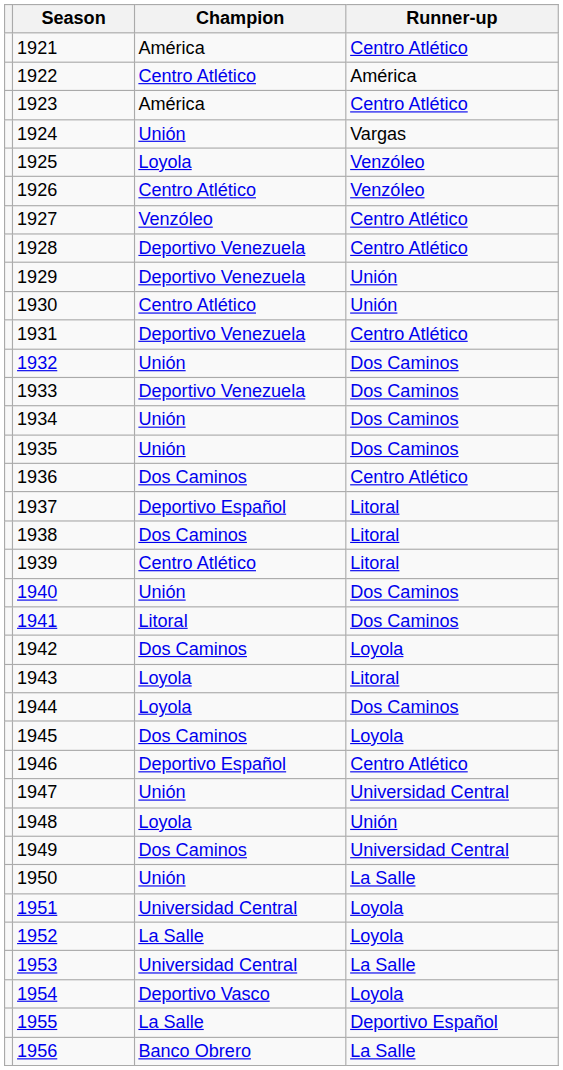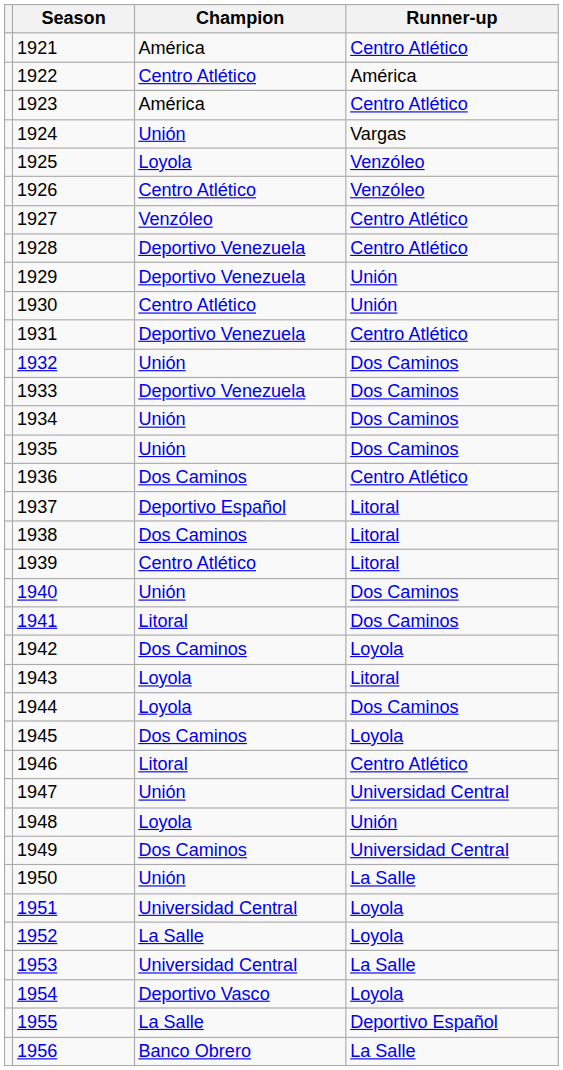 <table class="wikitable sortable">
 <tr>
 <th width=></th>
 <th width=100px>Season</th>
 <th width=180px>Champion</th>
 <th width=180px>Runner-up</th>
 </tr>
 <tr>
 <td></td>
 <td>1921</td>
 <td>América </td>
 <td><a href='#'>Centro Atlético</a></td>
 </tr>
 <tr>
 <td></td>
 <td>1922</td>
 <td><a href='#'>Centro Atlético</a> </td>
 <td>América</td>
 </tr>
 <tr>
 <td></td>
 <td>1923</td>
 <td>América </td>
 <td><a href='#'>Centro Atlético</a></td>
 </tr>
 <tr>
 <td></td>
 <td>1924</td>
 <td><a href='#'>Unión</a> </td>
 <td>Vargas</td>
 </tr>
 <tr>
 <td></td>
 <td>1925</td>
 <td><a href='#'>Loyola</a> </td>
 <td><a href='#'>Venzóleo</a></td>
 </tr>
 <tr>
 <td></td>
 <td>1926</td>
 <td><a href='#'>Centro Atlético</a> </td>
 <td><a href='#'>Venzóleo</a></td>
 </tr>
 <tr>
 <td></td>
 <td>1927</td>
 <td><a href='#'>Venzóleo</a> </td>
 <td><a href='#'>Centro Atlético</a></td>
 </tr>
 <tr>
 <td></td>
 <td>1928</td>
 <td><a href='#'>Deportivo Venezuela</a> </td>
 <td><a href='#'>Centro Atlético</a></td>
 </tr>
 <tr>
 <td></td>
 <td>1929</td>
 <td><a href='#'>Deportivo Venezuela</a> </td>
 <td><a href='#'>Unión</a></td>
 </tr>
 <tr>
 <td></td>
 <td>1930</td>
 <td><a href='#'>Centro Atlético</a> </td>
 <td><a href='#'>Unión</a></td>
 </tr>
 <tr>
 <td></td>
 <td>1931</td>
 <td><a href='#'>Deportivo Venezuela</a> </td>
 <td><a href='#'>Centro Atlético</a></td>
 </tr>
 <tr>
 <td></td>
 <td><a href='#'>1932</a></td>
 <td><a href='#'>Unión</a> </td>
 <td><a href='#'>Dos Caminos</a></td>
 </tr>
 <tr>
 <td></td>
 <td>1933</td>
 <td><a href='#'>Deportivo Venezuela</a> </td>
 <td><a href='#'>Dos Caminos</a></td>
 </tr>
 <tr>
 <td></td>
 <td>1934</td>
 <td><a href='#'>Unión</a> </td>
 <td><a href='#'>Dos Caminos</a></td>
 </tr>
 <tr>
 <td></td>
 <td>1935</td>
 <td><a href='#'>Unión</a> </td>
 <td><a href='#'>Dos Caminos</a></td>
 </tr>
 <tr>
 <td></td>
 <td>1936</td>
 <td><a href='#'>Dos Caminos</a> </td>
 <td><a href='#'>Centro Atlético</a></td>
 </tr>
 <tr>
 <td></td>
 <td>1937</td>
 <td><a href='#'>Deportivo Español</a> </td>
 <td><a href='#'>Litoral</a></td>
 </tr>
 <tr>
 <td></td>
 <td>1938</td>
 <td><a href='#'>Dos Caminos</a> </td>
 <td><a href='#'>Litoral</a></td>
 </tr>
 <tr>
 <td></td>
 <td>1939</td>
 <td><a href='#'>Centro Atlético</a> </td>
 <td><a href='#'>Litoral</a></td>
 </tr>
 <tr>
 <td></td>
 <td><a href='#'>1940</a></td>
 <td><a href='#'>Unión</a> </td>
 <td><a href='#'>Dos Caminos</a></td>
 </tr>
 <tr>
 <td></td>
 <td><a href='#'>1941</a></td>
 <td><a href='#'>Litoral</a> </td>
 <td><a href='#'>Dos Caminos</a></td>
 </tr>
 <tr>
 <td></td>
 <td>1942</td>
 <td><a href='#'>Dos Caminos</a> </td>
 <td><a href='#'>Loyola</a></td>
 </tr>
 <tr>
 <td></td>
 <td>1943</td>
 <td><a href='#'>Loyola</a> </td>
 <td><a href='#'>Litoral</a></td>
 </tr>
 <tr>
 <td></td>
 <td>1944</td>
 <td><a href='#'>Loyola</a> </td>
 <td><a href='#'>Dos Caminos</a></td>
 </tr>
 <tr>
 <td></td>
 <td>1945</td>
 <td><a href='#'>Dos Caminos</a> </td>
 <td><a href='#'>Loyola</a></td>
 </tr>
 <tr>
 <td></td>
 <td>1946</td>
-<td><a href='#'>Deportivo Español</a> </td>
+<td><a href='#'>Litoral</a> </td>
 <td><a href='#'>Centro Atlético</a></td>
 </tr>
 <tr>
 <td></td>
 <td>1947</td>
 <td><a href='#'>Unión</a> </td>
 <td><a href='#'>Universidad Central</a></td>
 </tr>
 <tr>
 <td></td>
 <td>1948</td>
 <td><a href='#'>Loyola</a> </td>
 <td><a href='#'>Unión</a></td>
 </tr>
 <tr>
 <td></td>
 <td>1949</td>
 <td><a href='#'>Dos Caminos</a> </td>
 <td><a href='#'>Universidad Central</a></td>
 </tr>
 <tr>
 <td></td>
 <td>1950</td>
 <td><a href='#'>Unión</a> </td>
 <td><a href='#'>La Salle</a></td>
 </tr>
 <tr>
 <td></td>
 <td><a href='#'>1951</a></td>
 <td><a href='#'>Universidad Central</a> </td>
 <td><a href='#'>Loyola</a></td>
 </tr>
 <tr>
 <td></td>
 <td><a href='#'>1952</a></td>
 <td><a href='#'>La Salle</a> </td>
 <td><a href='#'>Loyola</a></td>
 </tr>
 <tr>
 <td></td>
 <td><a href='#'>1953</a></td>
 <td><a href='#'>Universidad Central</a> </td>
 <td><a href='#'>La Salle</a></td>
 </tr>
 <tr>
 <td></td>
 <td><a href='#'>1954</a></td>
 <td><a href='#'>Deportivo Vasco</a> </td>
 <td><a href='#'>Loyola</a></td>
 </tr>
 <tr>
 <td></td>
 <td><a href='#'>1955</a></td>
 <td><a href='#'>La Salle</a> </td>
 <td><a href='#'>Deportivo Español</a></td>
 </tr>
 <tr>
 <td></td>
 <td><a href='#'>1956</a></td>
 <td><a href='#'>Banco Obrero</a> </td>
 <td><a href='#'>La Salle</a></td>
 </tr>
 <tr>
 </tr>
 </table>
